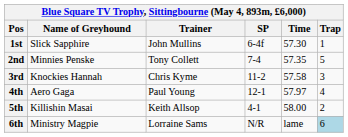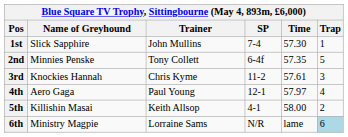 <table class="wikitable">
 <tr>
 <th colspan="6"><a href='#'>Blue Square TV Trophy</a>, <a href='#'>Sittingbourne</a> (May 4, 893m, £6,000)</th>
 </tr>
 <tr>
 <th width=30>Pos</th>
 <th width=180>Name of Greyhound</th>
 <th width=150>Trainer</th>
 <th width=50>SP</th>
 <th width=50>Time</th>
 <th width=30>Trap</th>
 </tr>
 <tr>
 <th>1st</th>
 <td>Slick Sapphire</td>
 <td>John Mullins</td>
-<td>6-4f</td>
+<td>7-4</td>
 <td>57.30</td>
 <td>1</td>
 </tr>
 <tr>
 <th>2nd</th>
 <td>Minnies Penske</td>
 <td>Tony Collett</td>
-<td>7-4</td>
+<td>6-4f</td>
 <td>57.35</td>
 <td>5</td>
 </tr>
 <tr>
 <th>3rd</th>
 <td>Knockies Hannah</td>
 <td>Chris Kyme</td>
 <td>11-2</td>
-<td>57.58</td>
+<td>57.61</td>
 <td>3</td>
 </tr>
 <tr>
 <th>4th</th>
 <td>Aero Gaga</td>
 <td>Paul Young</td>
 <td>12-1</td>
 <td>57.97</td>
 <td>4</td>
 </tr>
 <tr>
 <th>5th</th>
 <td>Killishin Masai</td>
 <td>Keith Allsop</td>
 <td>4-1</td>
 <td>58.00</td>
 <td>2</td>
 </tr>
 <tr>
 <th>6th</th>
 <td>Ministry Magpie</td>
 <td>Lorraine Sams</td>
 <td>N/R</td>
 <td>lame</td>
 <td style="background: lightblue;">6</td>
 </tr>
 </table>
